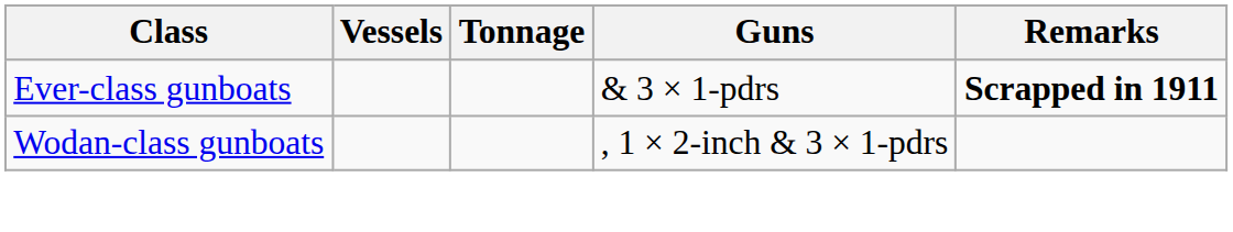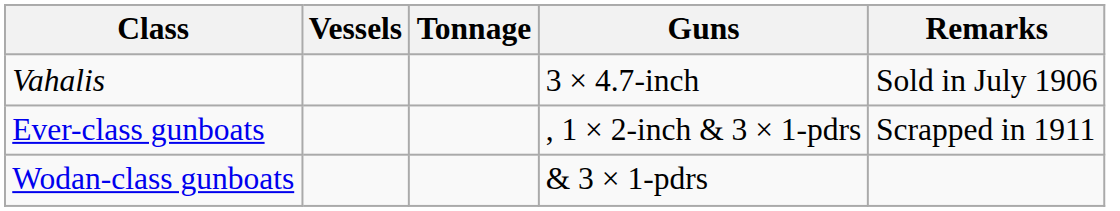 <table class="wikitable" style="text-align:left">
 <tr>
 <th>Class</th>
 <th>Vessels</th>
 <th>Tonnage</th>
 <th>Guns</th>
 <th>Remarks</th>
 </tr>
 <tr>
+<td><em>Vahalis</em></td>
+<td></td>
+<td></td>
+<td>3 × 4.7-inch</td>
+<td>Sold in July 1906</td>
+</tr>
+<tr>
 <td><a href='#'>Ever-class gunboats</a></td>
 <td></td>
 <td></td>
-<td> & 3 × 1-pdrs</td>
-<td><strong>Scrapped in 1911</strong></td>
+<td>, 1 × 2-inch & 3 × 1-pdrs</td>
+<td>Scrapped in 1911</td>
 </tr>
 <tr>
 <td><a href='#'>Wodan-class gunboats</a></td>
 <td></td>
 <td></td>
-<td>, 1 × 2-inch & 3 × 1-pdrs</td>
+<td> & 3 × 1-pdrs</td>
 <td></td>
 </tr>
 </table>
